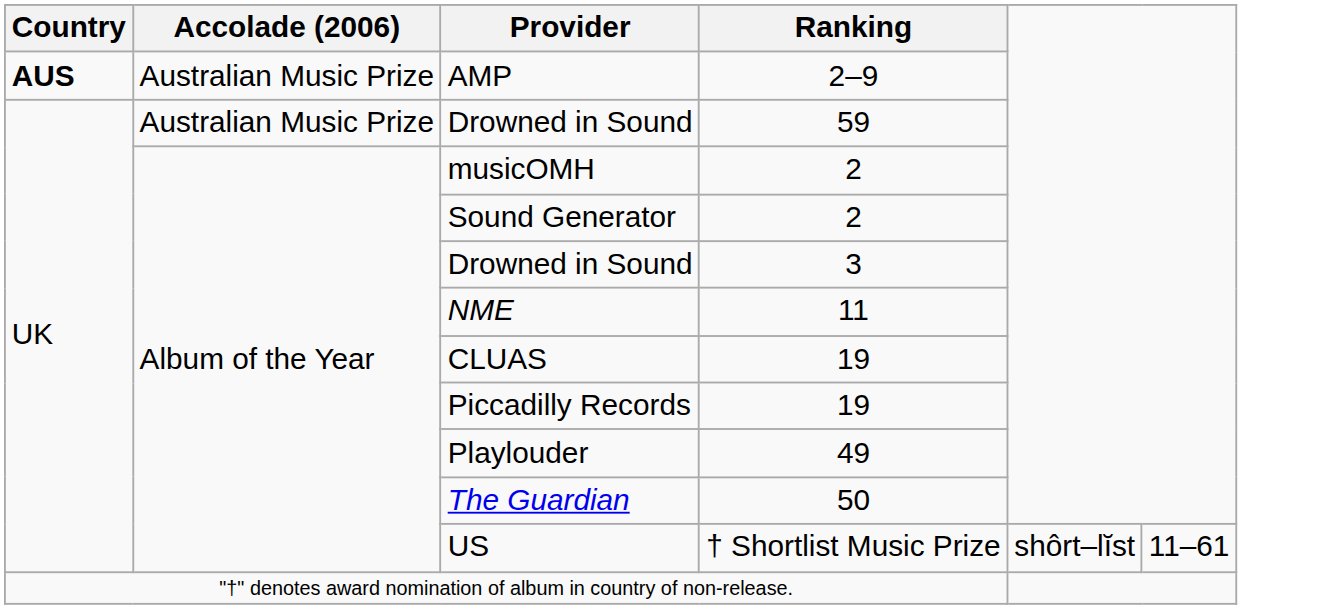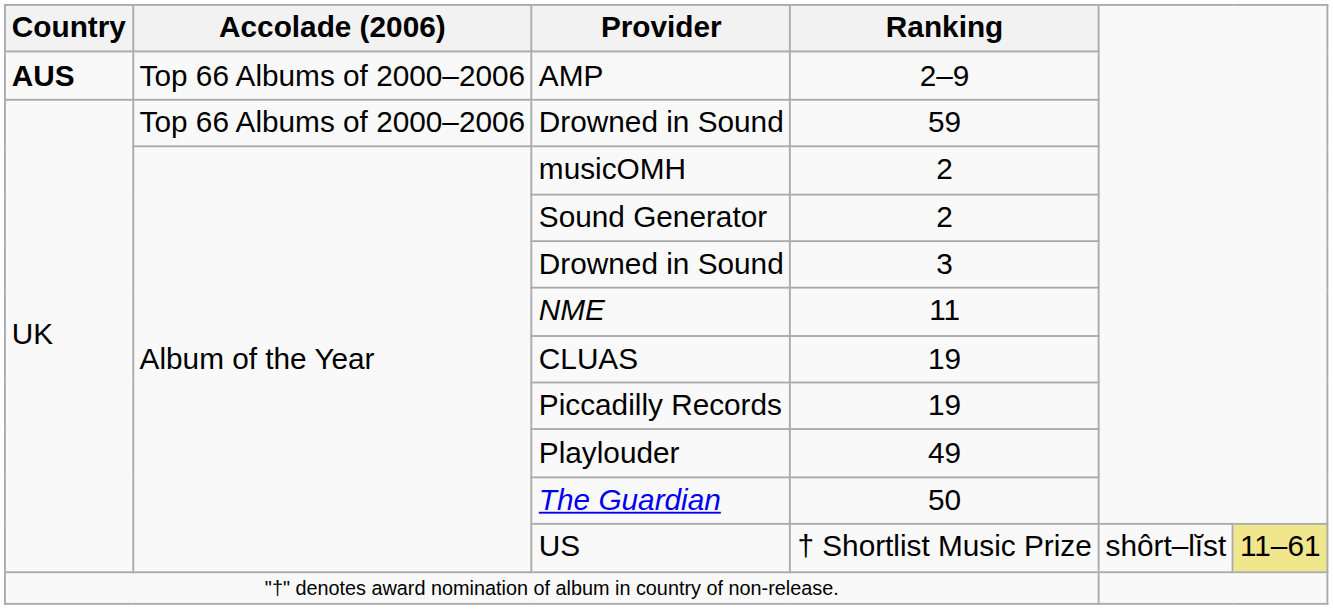 <table class="wikitable" style="text-align:left;">
 <tr>
 <th align="center">Country</th>
 <th align="center">Accolade (2006)</th>
 <th align="center">Provider</th>
 <th align="center">Ranking</th>
 </tr>
 <tr>
 <td><strong>AUS</strong></td>
-<td>Australian Music Prize</td>
+<td>Top 66 Albums of 2000–2006</td>
 <td>AMP</td>
 <td align="center">2–9</td>
 </tr>
 <tr>
 <td rowspan=10>UK</td>
-<td>Australian Music Prize</td>
+<td>Top 66 Albums of 2000–2006</td>
 <td>Drowned in Sound</td>
 <td align="center">59</td>
 </tr>
 <tr>
 <td rowspan=9>Album of the Year</td>
 <td>musicOMH</td>
 <td align="center">2</td>
 </tr>
 <tr>
 <td>Sound Generator</td>
 <td align="center">2</td>
 </tr>
 <tr>
 <td>Drowned in Sound</td>
 <td align="center">3</td>
 </tr>
 <tr>
 <td><em>NME</em></td>
 <td align="center">11</td>
 </tr>
 <tr>
 <td>CLUAS</td>
 <td align="center">19</td>
 </tr>
 <tr>
 <td>Piccadilly Records</td>
 <td align="center">19</td>
 </tr>
 <tr>
 <td>Playlouder</td>
 <td align="center">49</td>
 </tr>
 <tr>
 <td><em><a href='#'>The Guardian</a></em></td>
 <td align="center">50</td>
 </tr>
 <tr>
 <td>US</td>
 <td>† Shortlist Music Prize</td>
 <td>shôrt–lĭst</td>
-<td align="center">11–61</td>
+<td align="center" style="background: khaki;">11–61</td>
 </tr>
 <tr>
 <td colspan="4" style="text-align:center; font-size:8pt;">"†" denotes award nomination of album in country of non-release.</td>
 </tr>
 </table>
